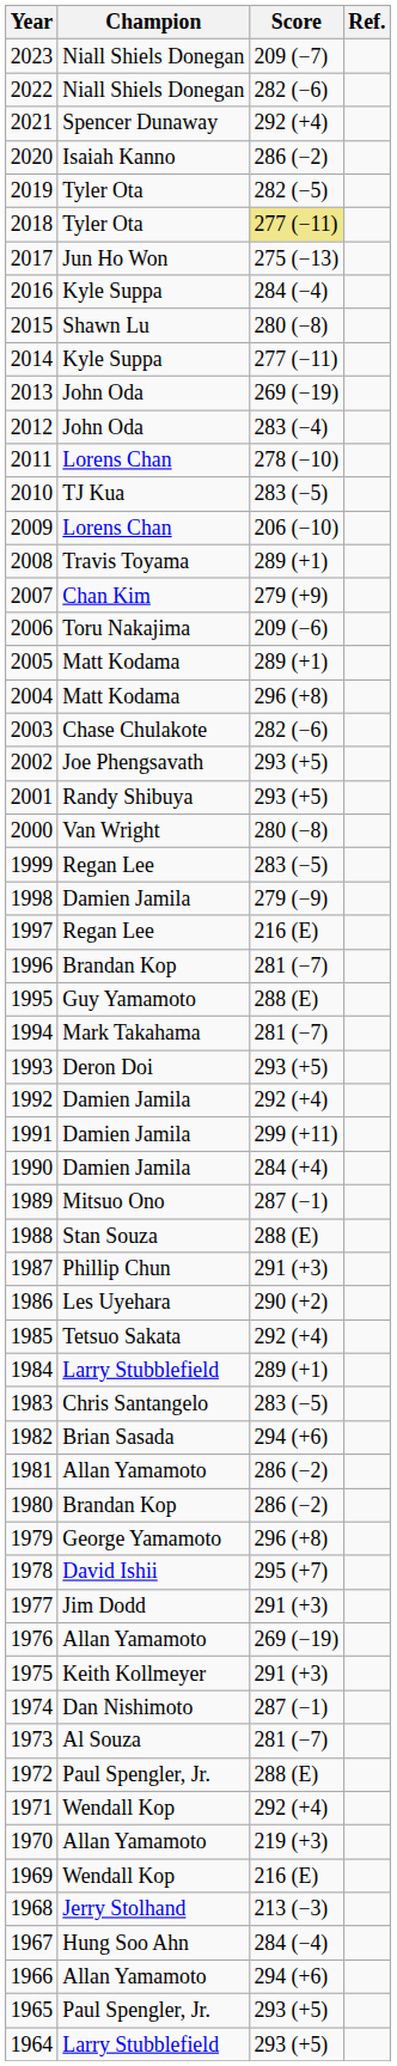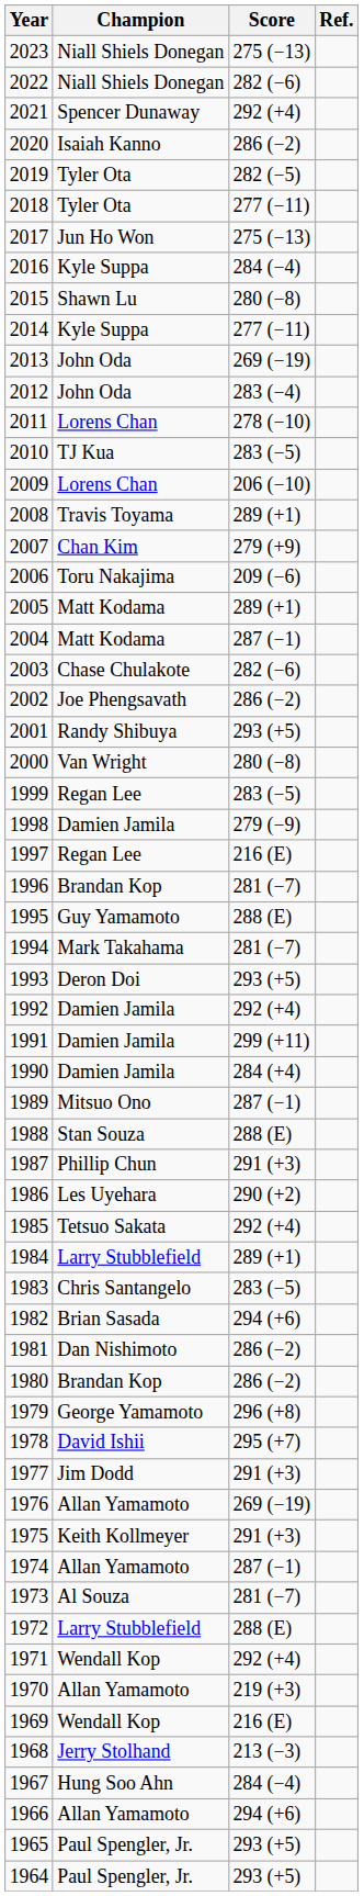 <table class="wikitable">
 <tr>
 <th>Year</th>
 <th>Champion</th>
 <th>Score</th>
 <th>Ref.</th>
 </tr>
 <tr>
 <td>2023</td>
 <td>Niall Shiels Donegan</td>
-<td>209 (−7)</td>
+<td>275 (−13)</td>
 <td></td>
 </tr>
 <tr>
 <td>2022</td>
 <td>Niall Shiels Donegan</td>
 <td>282 (−6)</td>
 <td></td>
 </tr>
 <tr>
 <td>2021</td>
 <td>Spencer Dunaway</td>
 <td>292 (+4)</td>
 <td></td>
 </tr>
 <tr>
 <td>2020</td>
 <td>Isaiah Kanno</td>
 <td>286 (−2)</td>
 <td></td>
 </tr>
 <tr>
 <td>2019</td>
 <td>Tyler Ota</td>
 <td>282 (−5)</td>
 <td></td>
 </tr>
 <tr>
 <td>2018</td>
 <td>Tyler Ota</td>
-<td style="background: khaki;">277 (−11)</td>
+<td>277 (−11)</td>
 <td></td>
 </tr>
 <tr>
 <td>2017</td>
 <td>Jun Ho Won</td>
 <td>275 (−13)</td>
 <td></td>
 </tr>
 <tr>
 <td>2016</td>
 <td>Kyle Suppa</td>
 <td>284 (−4)</td>
 <td></td>
 </tr>
 <tr>
 <td>2015</td>
 <td>Shawn Lu</td>
 <td>280 (−8)</td>
 <td></td>
 </tr>
 <tr>
 <td>2014</td>
 <td>Kyle Suppa</td>
 <td>277 (−11)</td>
 <td></td>
 </tr>
 <tr>
 <td>2013</td>
 <td>John Oda</td>
 <td>269 (−19)</td>
 <td></td>
 </tr>
 <tr>
 <td>2012</td>
 <td>John Oda</td>
 <td>283 (−4)</td>
 <td></td>
 </tr>
 <tr>
 <td>2011</td>
 <td><a href='#'>Lorens Chan</a></td>
 <td>278 (−10)</td>
 <td></td>
 </tr>
 <tr>
 <td>2010</td>
 <td>TJ Kua</td>
 <td>283 (−5)</td>
 <td></td>
 </tr>
 <tr>
 <td>2009</td>
 <td><a href='#'>Lorens Chan</a></td>
 <td>206 (−10)</td>
 <td></td>
 </tr>
 <tr>
 <td>2008</td>
 <td>Travis Toyama</td>
 <td>289 (+1)</td>
 <td></td>
 </tr>
 <tr>
 <td>2007</td>
 <td><a href='#'>Chan Kim</a></td>
 <td>279 (+9)</td>
 <td></td>
 </tr>
 <tr>
 <td>2006</td>
 <td>Toru Nakajima</td>
 <td>209 (−6)</td>
 <td></td>
 </tr>
 <tr>
 <td>2005</td>
 <td>Matt Kodama</td>
 <td>289 (+1)</td>
 <td></td>
 </tr>
 <tr>
 <td>2004</td>
 <td>Matt Kodama</td>
-<td>296 (+8)</td>
+<td>287 (−1)</td>
 <td></td>
 </tr>
 <tr>
 <td>2003</td>
 <td>Chase Chulakote</td>
 <td>282 (−6)</td>
 <td></td>
 </tr>
 <tr>
 <td>2002</td>
 <td>Joe Phengsavath</td>
-<td>293 (+5)</td>
+<td>286 (−2)</td>
 <td></td>
 </tr>
 <tr>
 <td>2001</td>
 <td>Randy Shibuya</td>
 <td>293 (+5)</td>
 <td></td>
 </tr>
 <tr>
 <td>2000</td>
 <td>Van Wright</td>
 <td>280 (−8)</td>
 <td></td>
 </tr>
 <tr>
 <td>1999</td>
 <td>Regan Lee</td>
 <td>283 (−5)</td>
 <td></td>
 </tr>
 <tr>
 <td>1998</td>
 <td>Damien Jamila</td>
 <td>279 (−9)</td>
 <td></td>
 </tr>
 <tr>
 <td>1997</td>
 <td>Regan Lee</td>
 <td>216 (E)</td>
 <td></td>
 </tr>
 <tr>
 <td>1996</td>
 <td>Brandan Kop</td>
 <td>281 (−7)</td>
 <td></td>
 </tr>
 <tr>
 <td>1995</td>
 <td>Guy Yamamoto</td>
 <td>288 (E)</td>
 <td></td>
 </tr>
 <tr>
 <td>1994</td>
 <td>Mark Takahama</td>
 <td>281 (−7)</td>
 <td></td>
 </tr>
 <tr>
 <td>1993</td>
 <td>Deron Doi</td>
 <td>293 (+5)</td>
 <td></td>
 </tr>
 <tr>
 <td>1992</td>
 <td>Damien Jamila</td>
 <td>292 (+4)</td>
 <td></td>
 </tr>
 <tr>
 <td>1991</td>
 <td>Damien Jamila</td>
 <td>299 (+11)</td>
 <td></td>
 </tr>
 <tr>
 <td>1990</td>
 <td>Damien Jamila</td>
 <td>284 (+4)</td>
 <td></td>
 </tr>
 <tr>
 <td>1989</td>
 <td>Mitsuo Ono</td>
 <td>287 (−1)</td>
 <td></td>
 </tr>
 <tr>
 <td>1988</td>
 <td>Stan Souza</td>
 <td>288 (E)</td>
 <td></td>
 </tr>
 <tr>
 <td>1987</td>
 <td>Phillip Chun</td>
 <td>291 (+3)</td>
 <td></td>
 </tr>
 <tr>
 <td>1986</td>
 <td>Les Uyehara</td>
 <td>290 (+2)</td>
 <td></td>
 </tr>
 <tr>
 <td>1985</td>
 <td>Tetsuo Sakata</td>
 <td>292 (+4)</td>
 <td></td>
 </tr>
 <tr>
 <td>1984</td>
 <td><a href='#'>Larry Stubblefield</a></td>
 <td>289 (+1)</td>
 <td></td>
 </tr>
 <tr>
 <td>1983</td>
 <td>Chris Santangelo</td>
 <td>283 (−5)</td>
 <td></td>
 </tr>
 <tr>
 <td>1982</td>
 <td>Brian Sasada</td>
 <td>294 (+6)</td>
 <td></td>
 </tr>
 <tr>
 <td>1981</td>
-<td>Allan Yamamoto</td>
+<td>Dan Nishimoto</td>
 <td>286 (−2)</td>
 <td></td>
 </tr>
 <tr>
 <td>1980</td>
 <td>Brandan Kop</td>
 <td>286 (−2)</td>
 <td></td>
 </tr>
 <tr>
 <td>1979</td>
 <td>George Yamamoto</td>
 <td>296 (+8)</td>
 <td></td>
 </tr>
 <tr>
 <td>1978</td>
 <td><a href='#'>David Ishii</a></td>
 <td>295 (+7)</td>
 <td></td>
 </tr>
 <tr>
 <td>1977</td>
 <td>Jim Dodd</td>
 <td>291 (+3)</td>
 <td></td>
 </tr>
 <tr>
 <td>1976</td>
 <td>Allan Yamamoto</td>
 <td>269 (−19)</td>
 <td></td>
 </tr>
 <tr>
 <td>1975</td>
 <td>Keith Kollmeyer</td>
 <td>291 (+3)</td>
 <td></td>
 </tr>
 <tr>
 <td>1974</td>
-<td>Dan Nishimoto</td>
+<td>Allan Yamamoto</td>
 <td>287 (−1)</td>
 <td></td>
 </tr>
 <tr>
 <td>1973</td>
 <td>Al Souza</td>
 <td>281 (−7)</td>
 <td></td>
 </tr>
 <tr>
 <td>1972</td>
-<td>Paul Spengler, Jr.</td>
+<td><a href='#'>Larry Stubblefield</a></td>
 <td>288 (E)</td>
 <td></td>
 </tr>
 <tr>
 <td>1971</td>
 <td>Wendall Kop</td>
 <td>292 (+4)</td>
 <td></td>
 </tr>
 <tr>
 <td>1970</td>
 <td>Allan Yamamoto</td>
 <td>219 (+3)</td>
 <td></td>
 </tr>
 <tr>
 <td>1969</td>
 <td>Wendall Kop</td>
 <td>216 (E)</td>
 <td></td>
 </tr>
 <tr>
 <td>1968</td>
 <td><a href='#'>Jerry Stolhand</a></td>
 <td>213 (−3)</td>
 <td></td>
 </tr>
 <tr>
 <td>1967</td>
 <td>Hung Soo Ahn</td>
 <td>284 (−4)</td>
 <td></td>
 </tr>
 <tr>
 <td>1966</td>
 <td>Allan Yamamoto</td>
 <td>294 (+6)</td>
 <td></td>
 </tr>
 <tr>
 <td>1965</td>
 <td>Paul Spengler, Jr.</td>
 <td>293 (+5)</td>
 <td></td>
 </tr>
 <tr>
 <td>1964</td>
-<td><a href='#'>Larry Stubblefield</a></td>
+<td>Paul Spengler, Jr.</td>
 <td>293 (+5)</td>
 <td></td>
 </tr>
 </table>
